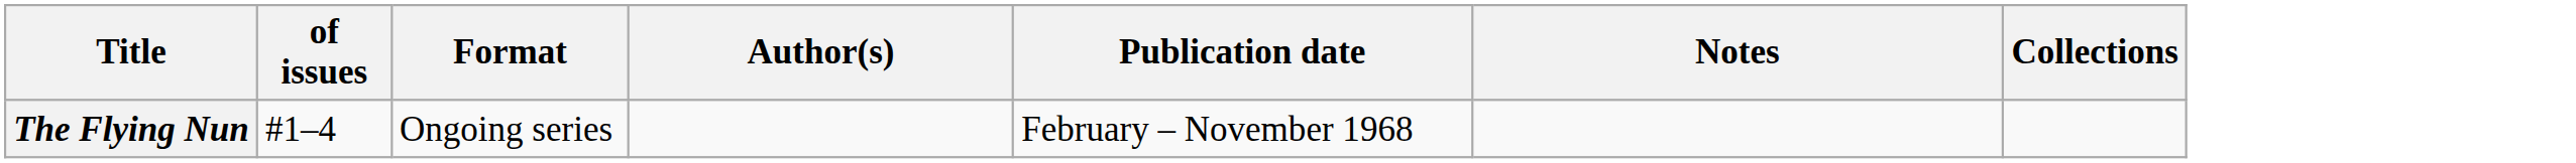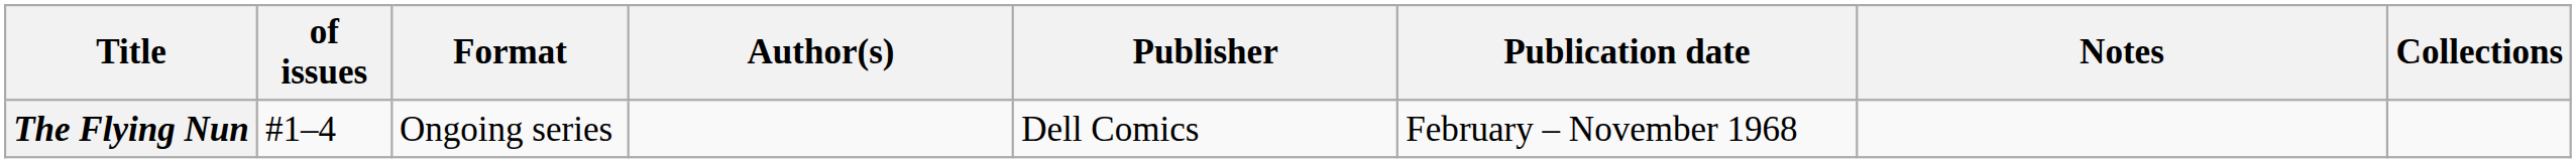 <table class="wikitable">
 <tr>
 <th>Title</th>
 <th style="width:40pt"> of issues</th>
 <th style="width:75pt">Format</th>
 <th style="width:125pt">Author(s)</th>
+<th style="width:125pt">Publisher</th>
 <th style="width:150pt">Publication date</th>
 <th style="width:175pt">Notes</th>
 <th>Collections</th>
 </tr>
 <tr>
 <th><em>The Flying Nun</em></th>
 <td>#1–4</td>
 <td>Ongoing series</td>
 <td></td>
+<td>Dell Comics</td>
 <td>February – November 1968</td>
 <td></td>
 <td></td>
 </tr>
 </table>
